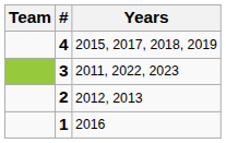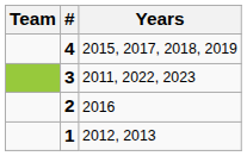 <table class="wikitable" style="text-align:center;">
 <tr>
 <th>Team</th>
 <th>#</th>
 <th class="unsortable">Years</th>
 </tr>
 <tr>
 <td style=><strong><a href='#'></a></strong></td>
 <td><strong>4</strong></td>
 <td align=left style="font-size:80%;">2015, 2017, 2018, 2019</td>
 </tr>
 <tr>
 <td style="background:#97C93C"><strong><a href='#'></a></strong></td>
 <td><strong>3</strong></td>
 <td align=left style="font-size:80%;">2011, 2022, 2023</td>
 </tr>
 <tr>
 <td style=><strong><a href='#'></a></strong></td>
 <td><strong>2</strong></td>
-<td align=left style="font-size:80%;">2012, 2013</td>
+<td align=left style="font-size:80%;">2016</td>
 </tr>
 <tr>
 <td style=><strong><a href='#'></a></strong></td>
 <td><strong>1</strong></td>
-<td align=left style="font-size:80%;">2016</td>
+<td align=left style="font-size:80%;">2012, 2013</td>
 </tr>
 </table>
